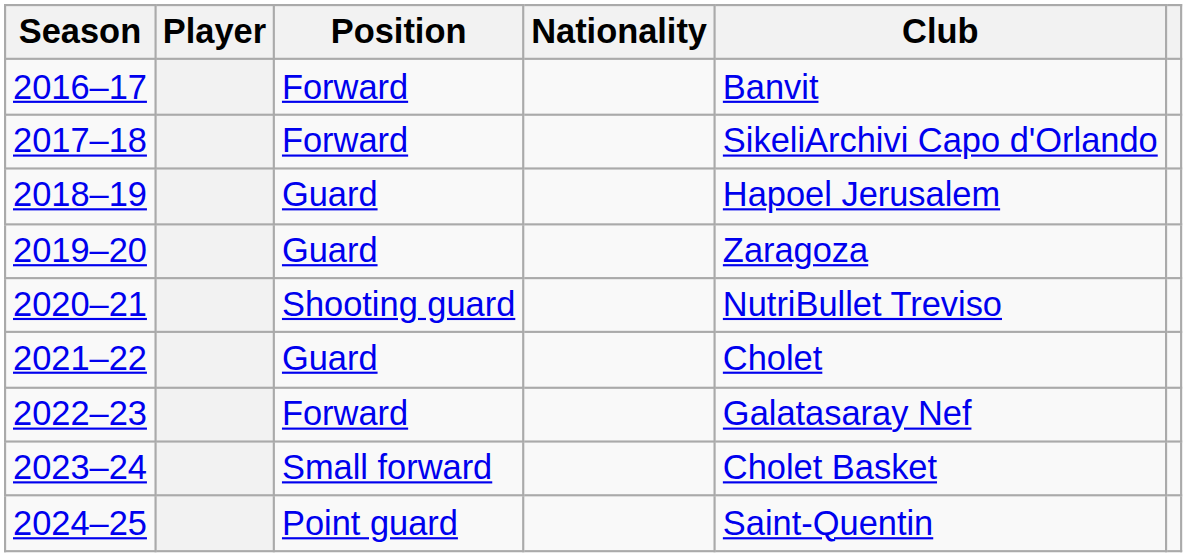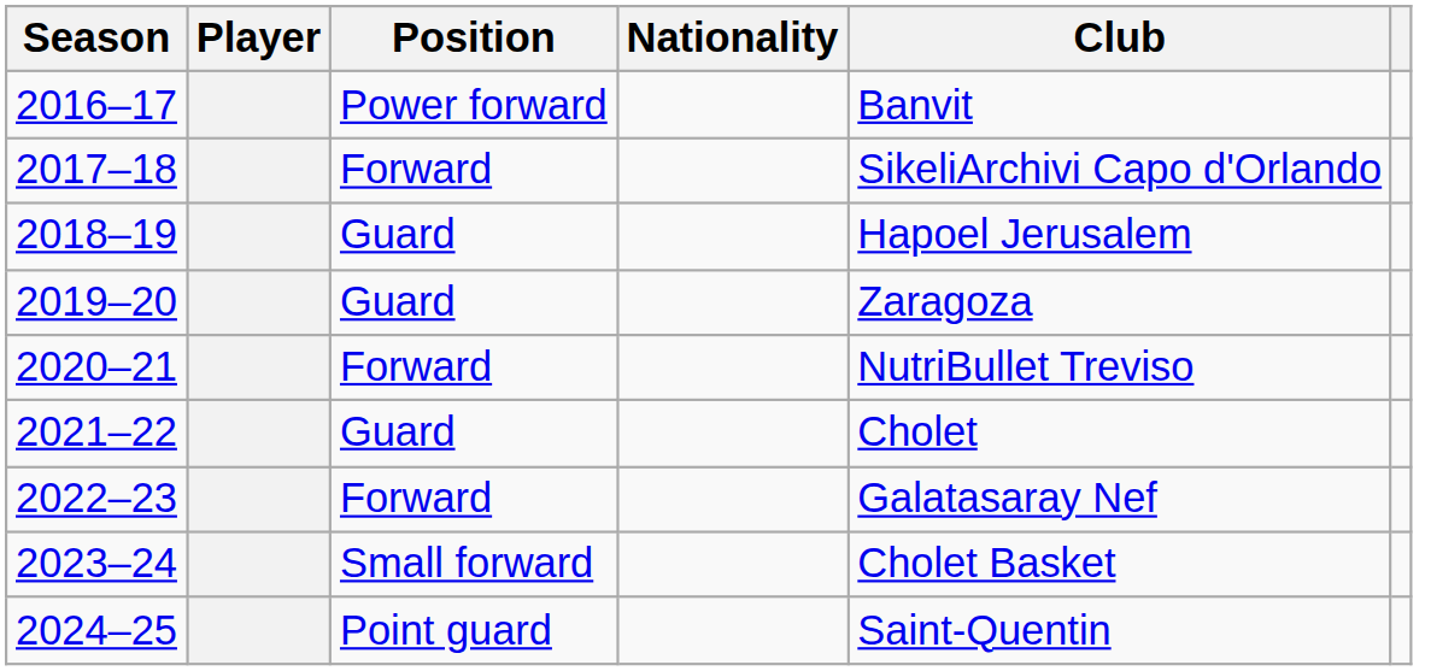 <table class="wikitable plainrowheaders sortable" summary="Year (sortable), Player (sortable), Position (sortable), Nationality (sortable) and Team (sortable)">
 <tr>
 <th scope="col">Season</th>
 <th scope="col">Player</th>
 <th scope="col">Position</th>
 <th scope="col">Nationality</th>
 <th scope="col">Club</th>
 <th scope="col" class="unsortable"></th>
 </tr>
 <tr>
 <td><a href='#'>2016–17</a></td>
 <th scope="row"></th>
-<td><a href='#'>Forward</a></td>
+<td><a href='#'>Power forward</a></td>
 <td></td>
 <td> <a href='#'>Banvit</a></td>
 <td style="text-align:center;"></td>
 </tr>
 <tr>
 <td><a href='#'>2017–18</a></td>
 <th scope="row"></th>
 <td><a href='#'>Forward</a></td>
 <td></td>
 <td> <a href='#'> SikeliArchivi Capo d'Orlando</a></td>
 <td></td>
 </tr>
 <tr>
 <td><a href='#'>2018–19</a></td>
 <th scope="row"></th>
 <td><a href='#'>Guard</a></td>
 <td></td>
 <td> <a href='#'>Hapoel Jerusalem</a></td>
 <td style="text-align:center;"></td>
 </tr>
 <tr>
 <td><a href='#'>2019–20</a></td>
 <th scope="row"></th>
 <td><a href='#'>Guard</a></td>
 <td></td>
 <td> <a href='#'>Zaragoza</a></td>
 <td style="text-align:center;"></td>
 </tr>
 <tr>
 <td><a href='#'>2020–21</a></td>
 <th scope="row"></th>
-<td><a href='#'>Shooting guard</a></td>
+<td><a href='#'>Forward</a></td>
 <td></td>
 <td> <a href='#'>NutriBullet Treviso</a></td>
 <td style="text-align:center;"></td>
 </tr>
 <tr>
 <td><a href='#'>2021–22</a></td>
 <th scope="row"></th>
 <td><a href='#'>Guard</a></td>
 <td></td>
 <td> <a href='#'>Cholet</a></td>
 <td style="text-align:center;"></td>
 </tr>
 <tr>
 <td><a href='#'>2022–23</a></td>
 <th scope="row"></th>
 <td><a href='#'>Forward</a></td>
 <td></td>
 <td> <a href='#'>Galatasaray Nef</a></td>
 <td style="text-align:center;"></td>
 </tr>
 <tr>
 <td><a href='#'>2023–24</a></td>
 <th scope="row"></th>
 <td><a href='#'>Small forward</a></td>
 <td></td>
 <td> <a href='#'>Cholet Basket</a></td>
 <td style="text-align:center;"></td>
 </tr>
 <tr>
 <td><a href='#'>2024–25</a></td>
 <th scope="row"></th>
 <td><a href='#'>Point guard</a></td>
 <td></td>
 <td> <a href='#'>Saint-Quentin</a></td>
 <td style="text-align:center;"></td>
 </tr>
 </table>
